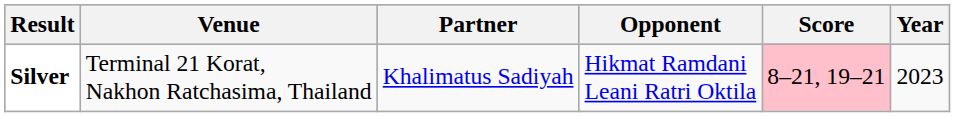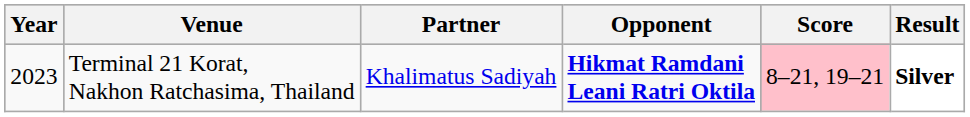 <table class="sortable wikitable" style="font-size: 90%;">
 <tr>
-<th>Result</th>
+<th>Year</th>
 <th>Venue</th>
 <th>Partner</th>
 <th>Opponent</th>
 <th>Score</th>
-<th>Year</th>
+<th>Result</th>
 </tr>
 <tr>
-<td style="text-align:left; background:white"> <strong>Silver</strong></td>
+<td align="center">2023</td>
 <td align="left">Terminal 21 Korat,<br>Nakhon Ratchasima, Thailand</td>
 <td align="left"> <a href='#'>Khalimatus Sadiyah</a></td>
-<td align="left"> <a href='#'>Hikmat Ramdani</a> <br>  <a href='#'>Leani Ratri Oktila</a></td>
+<td align="left"><strong> <a href='#'>Hikmat Ramdani</a> <br>  <a href='#'>Leani Ratri Oktila</a></strong></td>
 <td align="left" style="background: pink;">8–21, 19–21</td>
-<td align="center">2023</td>
+<td style="text-align:left; background:white"> <strong>Silver</strong></td>
 </tr>
 </table>
